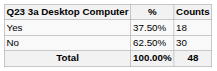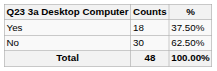 <table class="wikitable sortable">
 <tr>
 <th>Q23 3a Desktop Computer</th>
+<th>Counts</th>
 <th>%</th>
-<th>Counts</th>
 </tr>
 <tr>
 <td>Yes</td>
+<td>18</td>
 <td>37.50%</td>
-<td>18</td>
 </tr>
 <tr>
 <td>No</td>
+<td>30</td>
 <td>62.50%</td>
-<td>30</td>
 </tr>
 <tr>
 <th>Total</th>
+<th>48</th>
 <th>100.00%</th>
-<th>48</th>
 </tr>
 </table>
